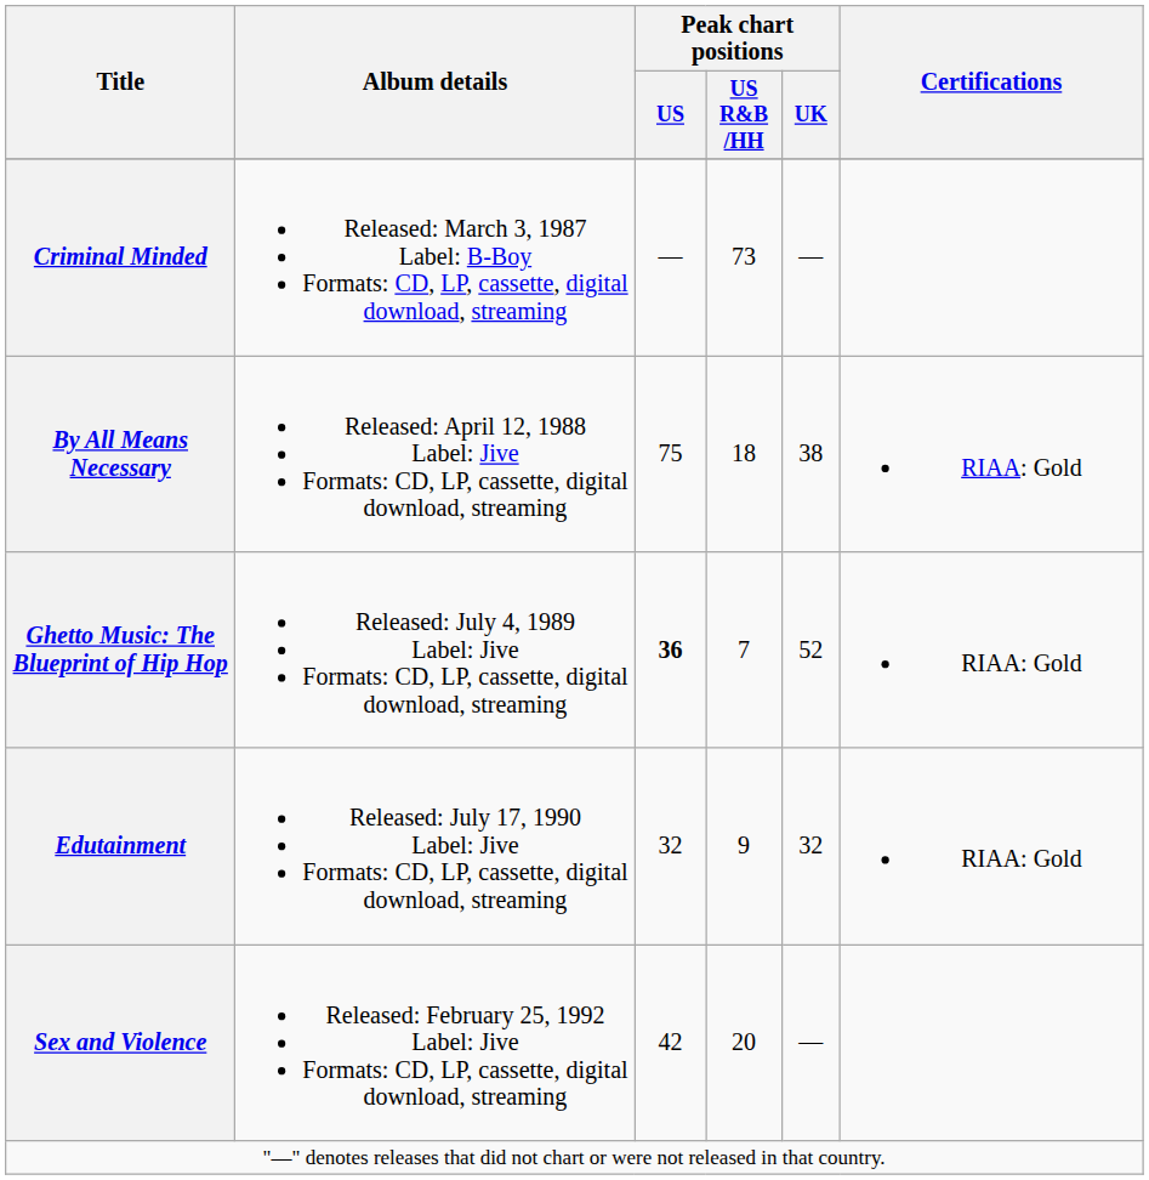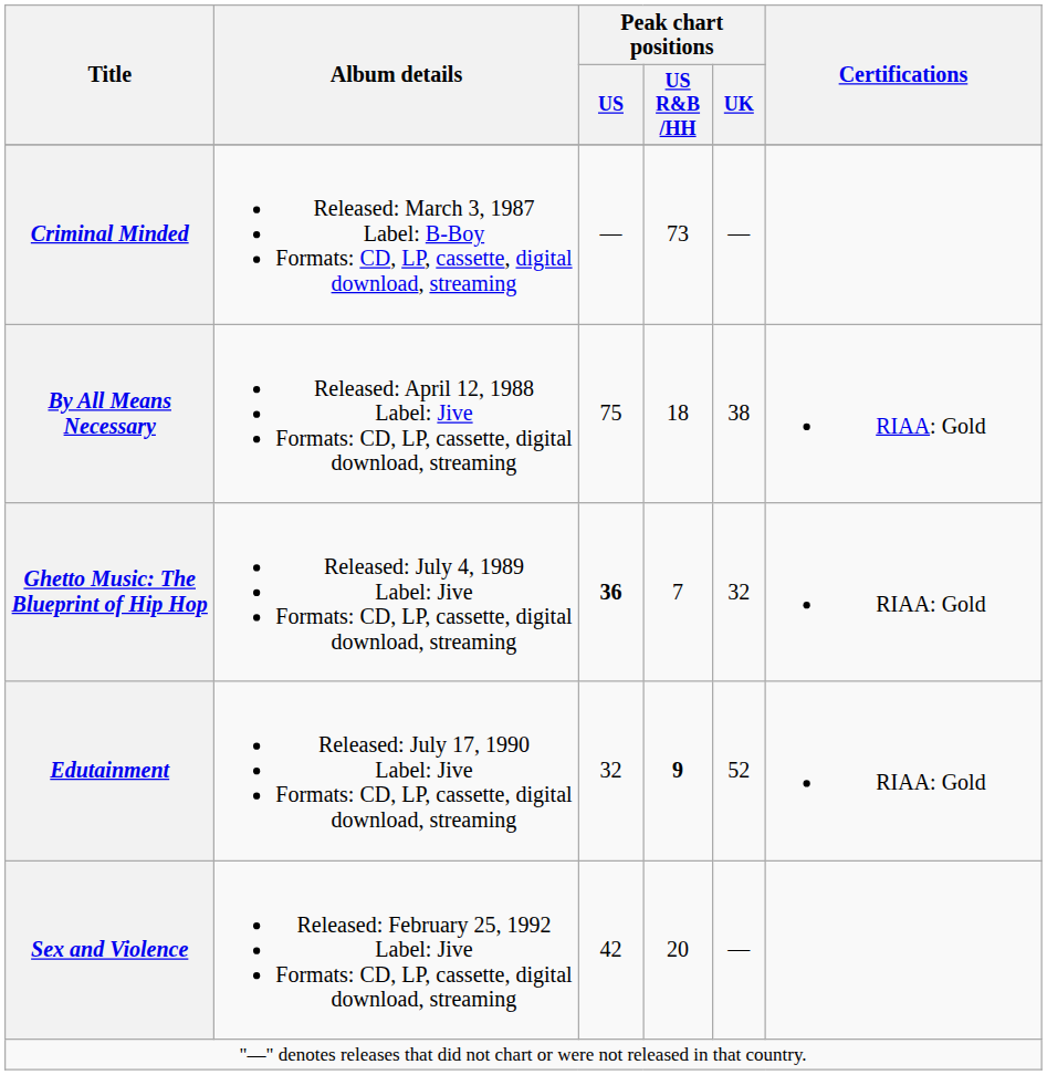 <table class="wikitable plainrowheaders" style="text-align:center;" border="1">
 <tr>
 <th scope="col" rowspan="2" style="width:9em;">Title</th>
 <th scope="col" rowspan="2" style="width:16em;">Album details</th>
 <th scope="col" colspan="3">Peak chart positions</th>
 <th scope="col" rowspan="2" style="width:12em;"><a href='#'>Certifications</a></th>
 </tr>
 <tr>
 <th scope="col" style="width:2.8em;font-size:90%;"><a href='#'>US</a><br></th>
 <th scope="col" style="width:3em;font-size:90%;"><a href='#'>US<br>R&B<br>/HH</a><br></th>
 <th scope="col" style="width:2.2em;font-size:90%;"><a href='#'>UK</a><br></th>
 </tr>
 <tr>
 </tr>
 <tr>
 <th scope="row"><em><a href='#'>Criminal Minded</a></em></th>
 <td><br><ul><li>Released: March 3, 1987</li><li>Label: <a href='#'>B-Boy</a></li><li>Formats: <a href='#'>CD</a>, <a href='#'>LP</a>, <a href='#'>cassette</a>, <a href='#'>digital download</a>, <a href='#'>streaming</a></li></ul></td>
 <td align="center">—</td>
 <td align="center">73</td>
 <td align="center">—</td>
 <td></td>
 </tr>
 <tr>
 <th scope="row"><em><a href='#'>By All Means Necessary</a></em></th>
 <td><br><ul><li>Released: April 12, 1988</li><li>Label: <a href='#'>Jive</a></li><li>Formats: CD, LP, cassette, digital download, streaming</li></ul></td>
 <td align="center">75</td>
 <td align="center">18</td>
 <td align="center">38</td>
 <td><br><ul><li><a href='#'>RIAA</a>: Gold</li></ul></td>
 </tr>
 <tr>
 <th scope="row"><em><a href='#'>Ghetto Music: The Blueprint of Hip Hop</a></em></th>
 <td><br><ul><li>Released: July 4, 1989</li><li>Label: Jive</li><li>Formats: CD, LP, cassette, digital download, streaming</li></ul></td>
 <td align="center"><strong>36</strong></td>
 <td align="center">7</td>
-<td align="center">52</td>
+<td align="center">32</td>
 <td><br><ul><li>RIAA: Gold</li></ul></td>
 </tr>
 <tr>
 <th scope="row"><em><a href='#'>Edutainment</a></em></th>
 <td><br><ul><li>Released: July 17, 1990</li><li>Label: Jive</li><li>Formats: CD, LP, cassette, digital download, streaming</li></ul></td>
 <td align="center">32</td>
-<td align="center">9</td>
-<td align="center">32</td>
+<td align="center"><strong>9</strong></td>
+<td align="center">52</td>
 <td><br><ul><li>RIAA: Gold</li></ul></td>
 </tr>
 <tr>
 <th scope="row"><em><a href='#'>Sex and Violence</a></em></th>
 <td><br><ul><li>Released: February 25, 1992</li><li>Label: Jive</li><li>Formats: CD, LP, cassette, digital download, streaming</li></ul></td>
 <td align="center">42</td>
 <td align="center">20</td>
 <td align="center">—</td>
 <td></td>
 </tr>
 <tr>
 <td colspan="6" style="text-align:center; font-size:85%;">"—" denotes releases that did not chart or were not released in that country.</td>
 </tr>
 </table>
